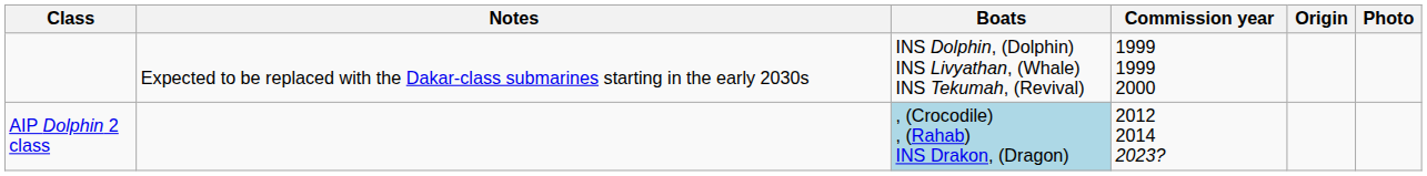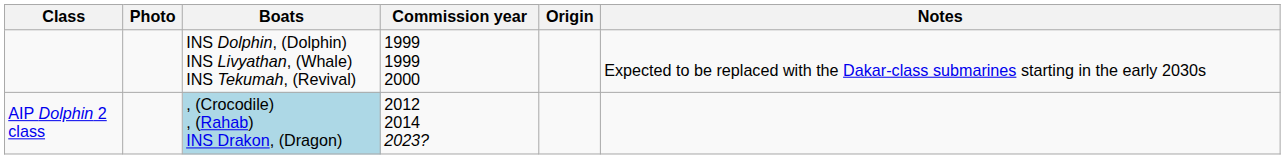 <table class="wikitable" style="margin:auto; width:100%;">
 <tr>
 <th width="110">Class</th>
-<th>Notes</th>
+<th>Photo</th>
 <th>Boats</th>
 <th>Commission year</th>
 <th>Origin</th>
-<th>Photo</th>
+<th>Notes</th>
 </tr>
 <tr>
 <td></td>
-<td><br>Expected to be replaced with the <a href='#'>Dakar-class submarines</a> starting in the early 2030s</td>
+<td></td>
 <td>INS <em>Dolphin</em>,  (Dolphin)<br>INS <em>Livyathan</em>,  (Whale)<br>INS <em>Tekumah</em>,  (Revival)</td>
 <td>1999<br>1999<br>2000</td>
 <td></td>
-<td></td>
+<td><br>Expected to be replaced with the <a href='#'>Dakar-class submarines</a> starting in the early 2030s</td>
 </tr>
 <tr>
 <td><a href='#'>AIP <em>Dolphin</em> 2 class</a></td>
 <td></td>
 <td style="background: lightblue;">,  (Crocodile)<br>,  (<a href='#'>Rahab</a>)<br><a href='#'>INS Drakon</a>,  (Dragon)</td>
 <td>2012<br>2014<br><em>2023?</em></td>
 <td></td>
 <td></td>
 </tr>
 </table>
